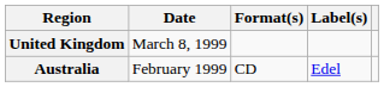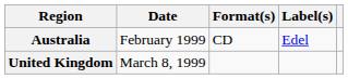 <table class="wikitable plainrowheaders">
 <tr>
 <th scope="col">Region</th>
 <th scope="col">Date</th>
 <th scope="col">Format(s)</th>
 <th scope="col">Label(s)</th>
 <th scope="col"></th>
 </tr>
 <tr>
+<th scope="row">Australia</th>
+<td>February 1999</td>
+<td>CD</td>
+<td><a href='#'>Edel</a></td>
+<td></td>
+</tr>
+<tr>
 <th scope="row">United Kingdom</th>
 <td>March 8, 1999</td>
 <td></td>
 <td></td>
 <td></td>
 </tr>
-<tr>
-<th scope="row">Australia</th>
-<td>February 1999</td>
-<td>CD</td>
-<td><a href='#'>Edel</a></td>
-<td></td>
-</tr>
 </table>
